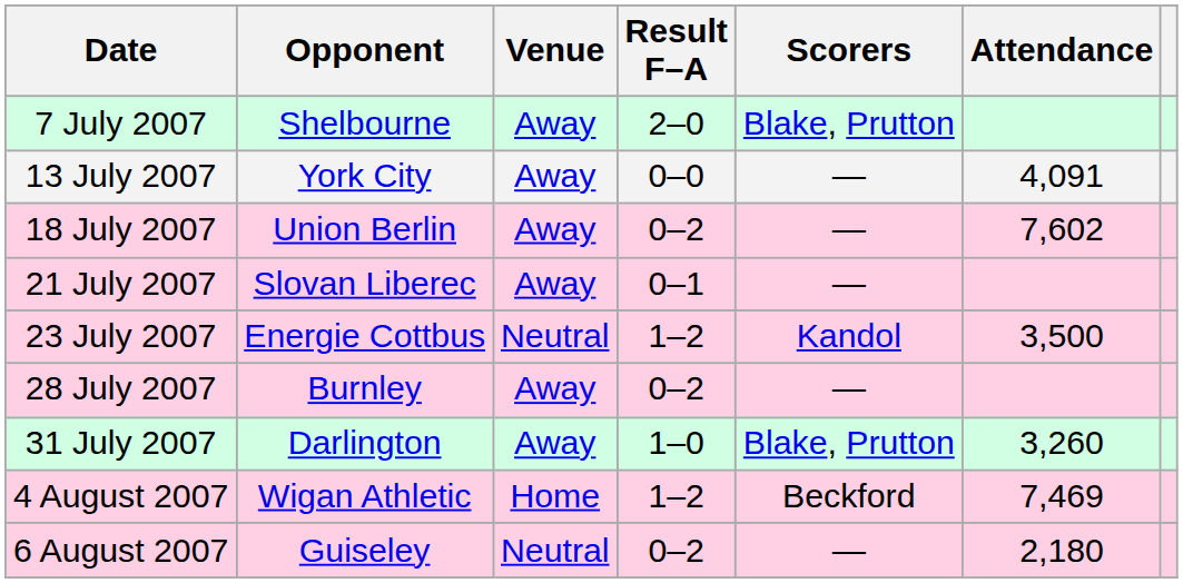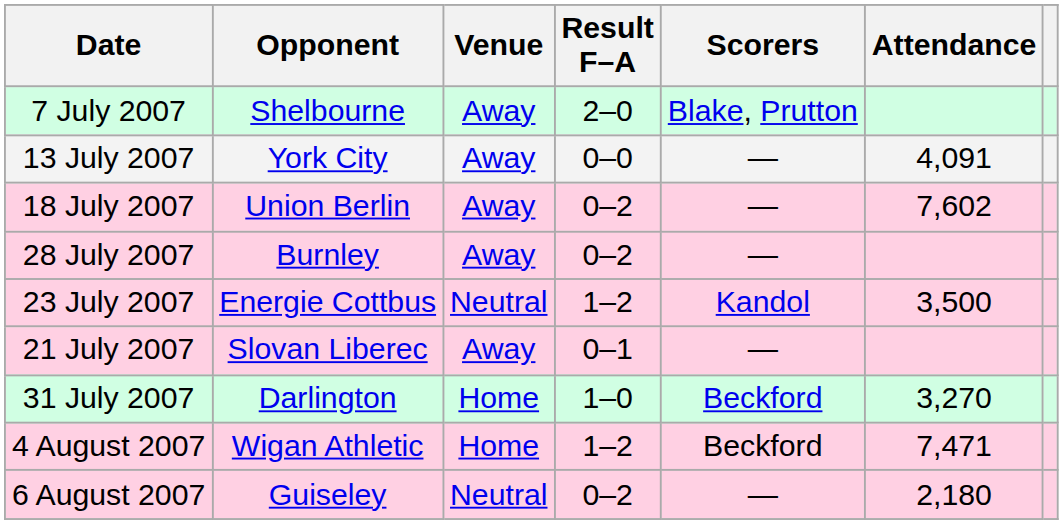 <table class="wikitable sortable" style="text-align:center">
 <tr>
 <th>Date</th>
 <th>Opponent</th>
 <th>Venue</th>
 <th>Result<br>F–A</th>
 <th class="unsortable">Scorers</th>
 <th>Attendance</th>
 <th class="unsortable"></th>
 </tr>
 <tr style="background-color: #d0ffe3;">
 <td>7 July 2007</td>
 <td><a href='#'>Shelbourne</a></td>
 <td><a href='#'>Away</a></td>
 <td>2–0</td>
 <td><a href='#'>Blake</a>, <a href='#'>Prutton</a></td>
 <td></td>
 <td></td>
 </tr>
 <tr style="background-color: #f3f3f3;">
 <td>13 July 2007</td>
 <td><a href='#'>York City</a></td>
 <td><a href='#'>Away</a></td>
 <td>0–0</td>
 <td>—</td>
 <td>4,091</td>
 <td></td>
 </tr>
 <tr style="background-color: #ffd0e3;">
 <td>18 July 2007</td>
 <td><a href='#'>Union Berlin</a></td>
 <td><a href='#'>Away</a></td>
 <td>0–2</td>
 <td>—</td>
 <td>7,602</td>
 <td></td>
 </tr>
 <tr style="background-color: #ffd0e3;">
-<td>21 July 2007</td>
-<td><a href='#'>Slovan Liberec</a></td>
+<td>28 July 2007</td>
+<td><a href='#'>Burnley</a></td>
 <td><a href='#'>Away</a></td>
-<td>0–1</td>
+<td>0–2</td>
 <td>—</td>
 <td></td>
 <td></td>
 </tr>
 <tr style="background-color: #ffd0e3;">
 <td>23 July 2007</td>
 <td><a href='#'>Energie Cottbus</a></td>
 <td><a href='#'>Neutral</a></td>
 <td>1–2</td>
 <td><a href='#'>Kandol</a></td>
 <td>3,500</td>
 <td></td>
 </tr>
 <tr style="background-color: #ffd0e3;">
-<td>28 July 2007</td>
-<td><a href='#'>Burnley</a></td>
+<td>21 July 2007</td>
+<td><a href='#'>Slovan Liberec</a></td>
 <td><a href='#'>Away</a></td>
-<td>0–2</td>
+<td>0–1</td>
 <td>—</td>
 <td></td>
 <td></td>
 </tr>
 <tr style="background-color: #d0ffe3;">
 <td>31 July 2007</td>
 <td><a href='#'>Darlington</a></td>
-<td><a href='#'>Away</a></td>
+<td><a href='#'>Home</a></td>
 <td>1–0</td>
-<td><a href='#'>Blake</a>, <a href='#'>Prutton</a></td>
-<td>3,260</td>
+<td><a href='#'>Beckford</a></td>
+<td>3,270</td>
 <td></td>
 </tr>
 <tr style="background-color: #ffd0e3;">
 <td>4 August 2007</td>
 <td><a href='#'>Wigan Athletic</a></td>
 <td><a href='#'>Home</a></td>
 <td>1–2</td>
 <td>Beckford</td>
-<td>7,469</td>
+<td>7,471</td>
 <td></td>
 </tr>
 <tr style="background-color: #ffd0e3;">
 <td>6 August 2007</td>
 <td><a href='#'>Guiseley</a></td>
 <td><a href='#'>Neutral</a></td>
 <td>0–2</td>
 <td>—</td>
 <td>2,180</td>
 <td></td>
 </tr>
 </table>
